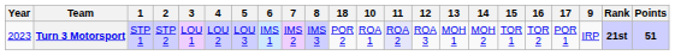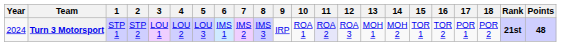 <table class="wikitable" style="text-align:center; font-size:85%">
 <tr>
 <th>Year</th>
 <th>Team</th>
 <th>1</th>
 <th>2</th>
 <th>3</th>
 <th>4</th>
 <th>5</th>
 <th>6</th>
 <th>7</th>
 <th>8</th>
-<th>18</th>
+<th>9</th>
 <th>10</th>
 <th>11</th>
 <th>12</th>
 <th>13</th>
 <th>14</th>
 <th>15</th>
 <th>16</th>
 <th>17</th>
-<th>9</th>
+<th>18</th>
 <th>Rank</th>
 <th>Points</th>
 </tr>
 <tr>
-<td><a href='#'>2023</a></td>
+<td><a href='#'>2024</a></td>
 <th nowrap><a href='#'>Turn 3 Motorsport</a></th>
 <td style="background:#CFCFFF;"><a href='#'>STP<br>1</a><br></td>
 <td style="background:#CFCFFF;"><a href='#'>STP<br>2</a><br></td>
 <td style="background:#EFCFFF"><a href='#'>LOU<br>1</a><br></td>
 <td style="background:#CFCFFF;"><a href='#'>LOU<br>2</a><br></td>
 <td style="background:#CFCFFF;"><a href='#'>LOU<br>3</a><br></td>
 <td style="background:#CFEAFF;"><a href='#'>IMS<br>1</a><br></td>
 <td style="background:#EFCFFF;"><a href='#'>IMS<br>2</a><br></td>
 <td style="background:#CFCFFF;"><a href='#'>IMS<br>3</a><br></td>
-<td><a href='#'>POR<br>2</a></td>
+<td><a href='#'>IRP</a></td>
 <td><a href='#'>ROA<br>1</a></td>
 <td style="background: lavender;"><a href='#'>ROA<br>2</a></td>
 <td><a href='#'>ROA<br>3</a></td>
 <td><a href='#'>MOH<br>1</a></td>
 <td><a href='#'>MOH<br>2</a></td>
 <td><a href='#'>TOR<br>1</a></td>
 <td><a href='#'>TOR<br>2</a></td>
 <td><a href='#'>POR<br>1</a></td>
-<td><a href='#'>IRP</a></td>
+<td><a href='#'>POR<br>2</a></td>
 <th style="background:#CFCFFF;">21st</th>
-<th style="background:#CFCFFF;">51</th>
+<th style="background:#CFCFFF;">48</th>
 </tr>
 </table>
